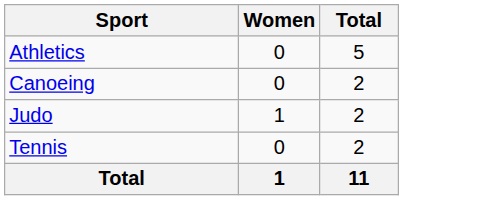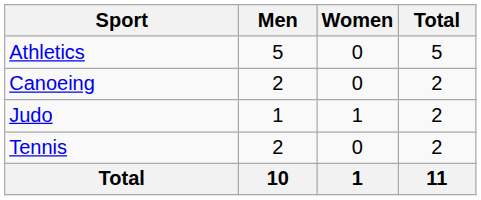 <table class="wikitable sortable" style="text-align:center;">
 <tr>
 <th width=180>Sport</th>
+<th width=55>Men</th>
 <th width=55>Women</th>
 <th width=55>Total</th>
 </tr>
 <tr>
 <td align=left><a href='#'>Athletics</a></td>
+<td>5</td>
 <td>0</td>
 <td>5</td>
 </tr>
 <tr>
 <td align=left><a href='#'>Canoeing</a></td>
+<td>2</td>
 <td>0</td>
 <td>2</td>
 </tr>
 <tr>
 <td align=left><a href='#'>Judo</a></td>
 <td>1</td>
+<td>1</td>
 <td>2</td>
 </tr>
 <tr>
 <td align=left><a href='#'>Tennis</a></td>
+<td>2</td>
 <td>0</td>
 <td>2</td>
 </tr>
 <tr>
 <th>Total</th>
+<th>10</th>
 <th>1</th>
 <th>11</th>
 </tr>
 </table>
